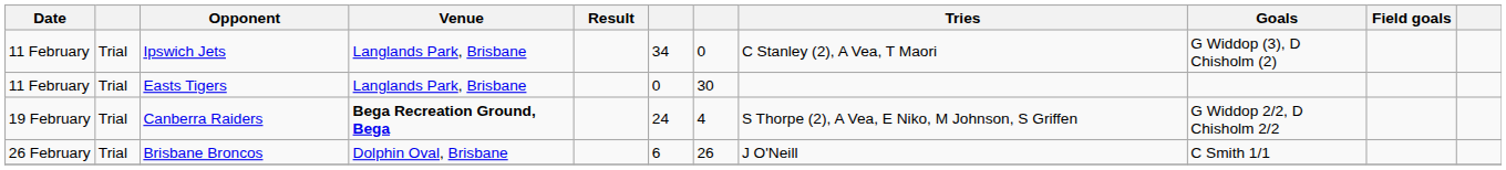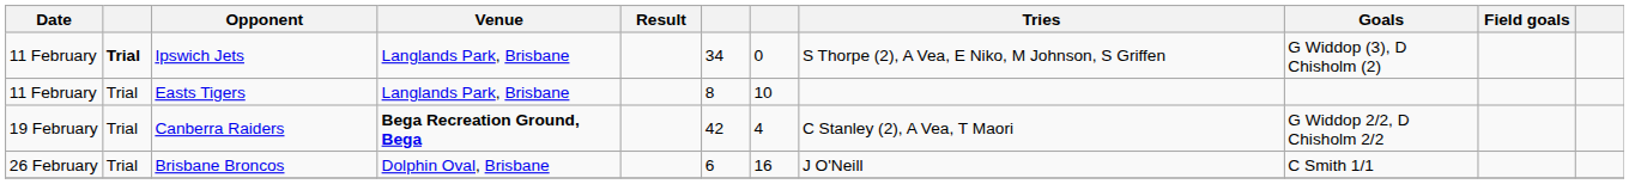 <table class="wikitable"  style="font-size:80%; width:100%;">
 <tr>
 <th width="6%">Date</th>
 <th width="3%"></th>
 <th width="14%">Opponent</th>
 <th width="15%">Venue</th>
 <th width="5%">Result</th>
 <th width="3%"></th>
 <th width="3%"></th>
 <th width="30%">Tries</th>
 <th width="12%">Goals</th>
 <th width="6%">Field goals</th>
 <th width="3%"></th>
 </tr>
 <tr>
 <td>11 February</td>
-<td>Trial</td>
+<td><strong>Trial</strong></td>
 <td> <a href='#'>Ipswich Jets</a></td>
 <td><a href='#'>Langlands Park</a>, <a href='#'>Brisbane</a></td>
 <td></td>
 <td>34</td>
 <td>0</td>
-<td>C Stanley (2), A Vea, T Maori</td>
+<td>S Thorpe (2), A Vea, E Niko, M Johnson, S Griffen</td>
 <td>G Widdop (3), D Chisholm (2)</td>
 <td></td>
 <td></td>
 </tr>
 <tr>
 <td>11 February</td>
 <td>Trial</td>
 <td> <a href='#'>Easts Tigers</a></td>
 <td><a href='#'>Langlands Park</a>, <a href='#'>Brisbane</a></td>
 <td></td>
-<td>0</td>
-<td>30</td>
+<td>8</td>
+<td>10</td>
 <td></td>
 <td></td>
 <td></td>
 <td></td>
 </tr>
 <tr>
 <td>19 February</td>
 <td>Trial</td>
 <td> <a href='#'>Canberra Raiders</a></td>
 <td><strong>Bega Recreation Ground, <a href='#'>Bega</a></strong></td>
 <td></td>
-<td>24</td>
+<td>42</td>
 <td>4</td>
-<td>S Thorpe (2), A Vea, E Niko, M Johnson, S Griffen</td>
+<td>C Stanley (2), A Vea, T Maori</td>
 <td>G Widdop 2/2, D Chisholm 2/2</td>
 <td></td>
 <td></td>
 </tr>
 <tr>
 <td>26 February</td>
 <td>Trial</td>
 <td> <a href='#'>Brisbane Broncos</a></td>
 <td><a href='#'>Dolphin Oval</a>, <a href='#'>Brisbane</a></td>
 <td></td>
 <td>6</td>
-<td>26</td>
+<td>16</td>
 <td>J O'Neill</td>
 <td>C Smith 1/1</td>
 <td></td>
 <td></td>
 </tr>
 <tr>
 </tr>
 </table>
